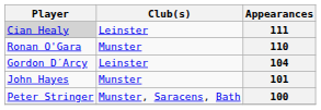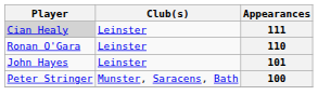 <table class="wikitable">
 <tr>
 <th>Player</th>
 <th>Club(s)</th>
 <th>Appearances</th>
 </tr>
 <tr>
 <td style="background: lightgrey;"> <a href='#'>Cian Healy</a></td>
 <td><a href='#'>Leinster</a></td>
 <th>111</th>
 </tr>
 <tr>
 <td> <a href='#'>Ronan O'Gara</a></td>
-<td><a href='#'>Munster</a></td>
+<td><a href='#'>Leinster</a></td>
 <th>110</th>
 </tr>
 <tr>
-<td> <a href='#'>Gordon D′Arcy</a></td>
+<td> <a href='#'>John Hayes</a></td>
 <td><a href='#'>Leinster</a></td>
-<th>104</th>
-</tr>
-<tr>
-<td> <a href='#'>John Hayes</a></td>
-<td><a href='#'>Munster</a></td>
 <th>101</th>
 </tr>
 <tr>
 <td> <a href='#'>Peter Stringer</a></td>
 <td><a href='#'>Munster</a>, <a href='#'>Saracens</a>, <a href='#'>Bath</a></td>
 <th>100</th>
 </tr>
 <tr>
 </tr>
 </table>
